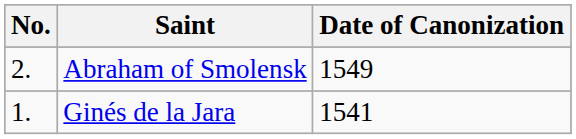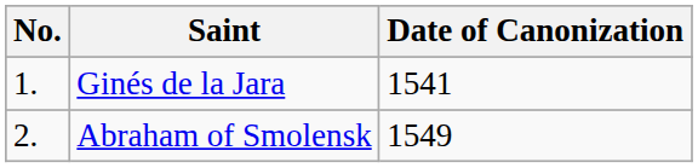 <table class="wikitable">
 <tr>
 <th>No.</th>
 <th>Saint</th>
 <th>Date of Canonization</th>
 </tr>
 <tr>
+<td>1.</td>
+<td><a href='#'>Ginés de la Jara</a></td>
+<td>1541</td>
+</tr>
+<tr>
 <td>2.</td>
 <td><a href='#'>Abraham of Smolensk</a></td>
 <td>1549</td>
 </tr>
-<tr>
-<td>1.</td>
-<td><a href='#'>Ginés de la Jara</a></td>
-<td>1541</td>
-</tr>
 </table>
